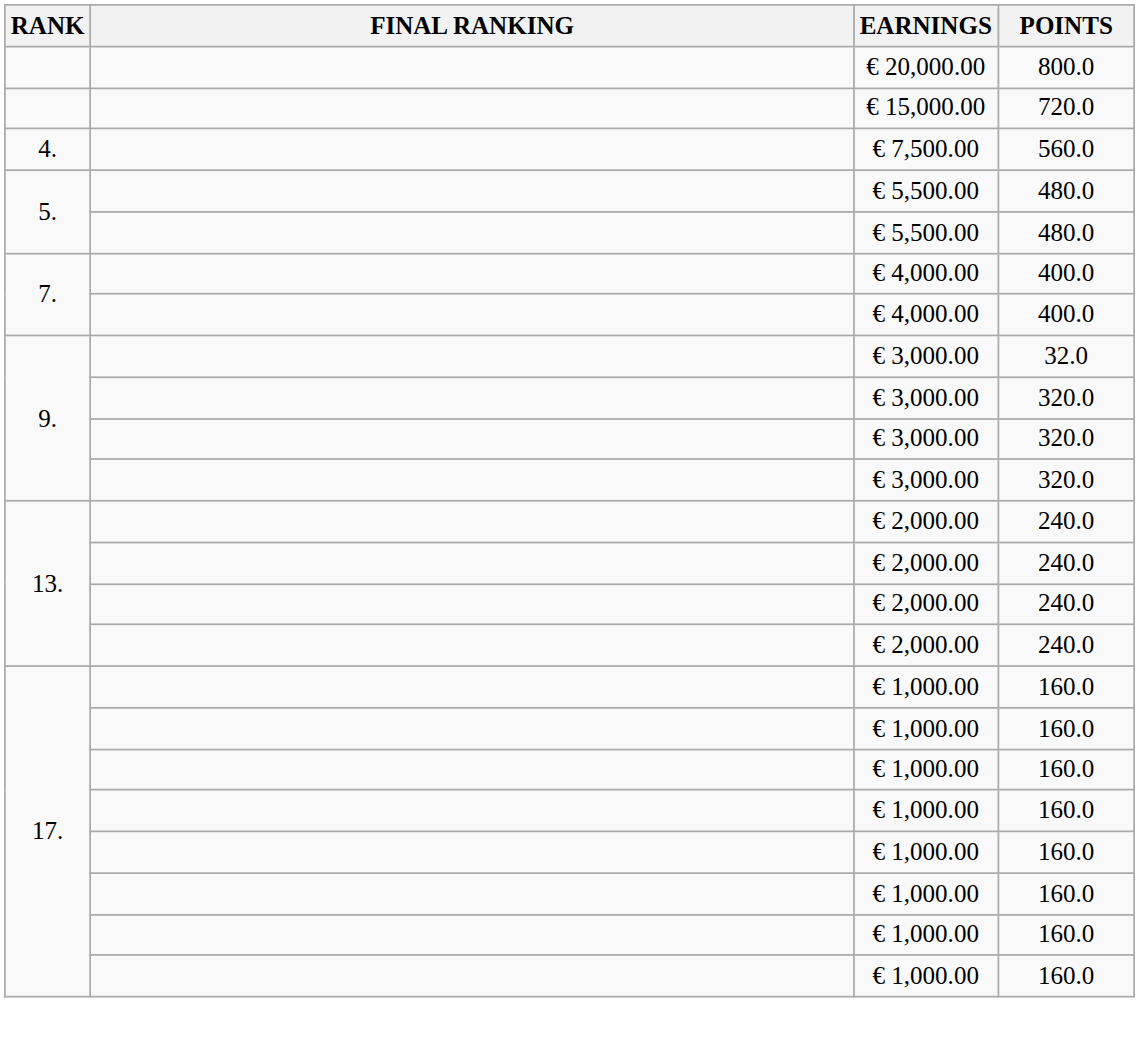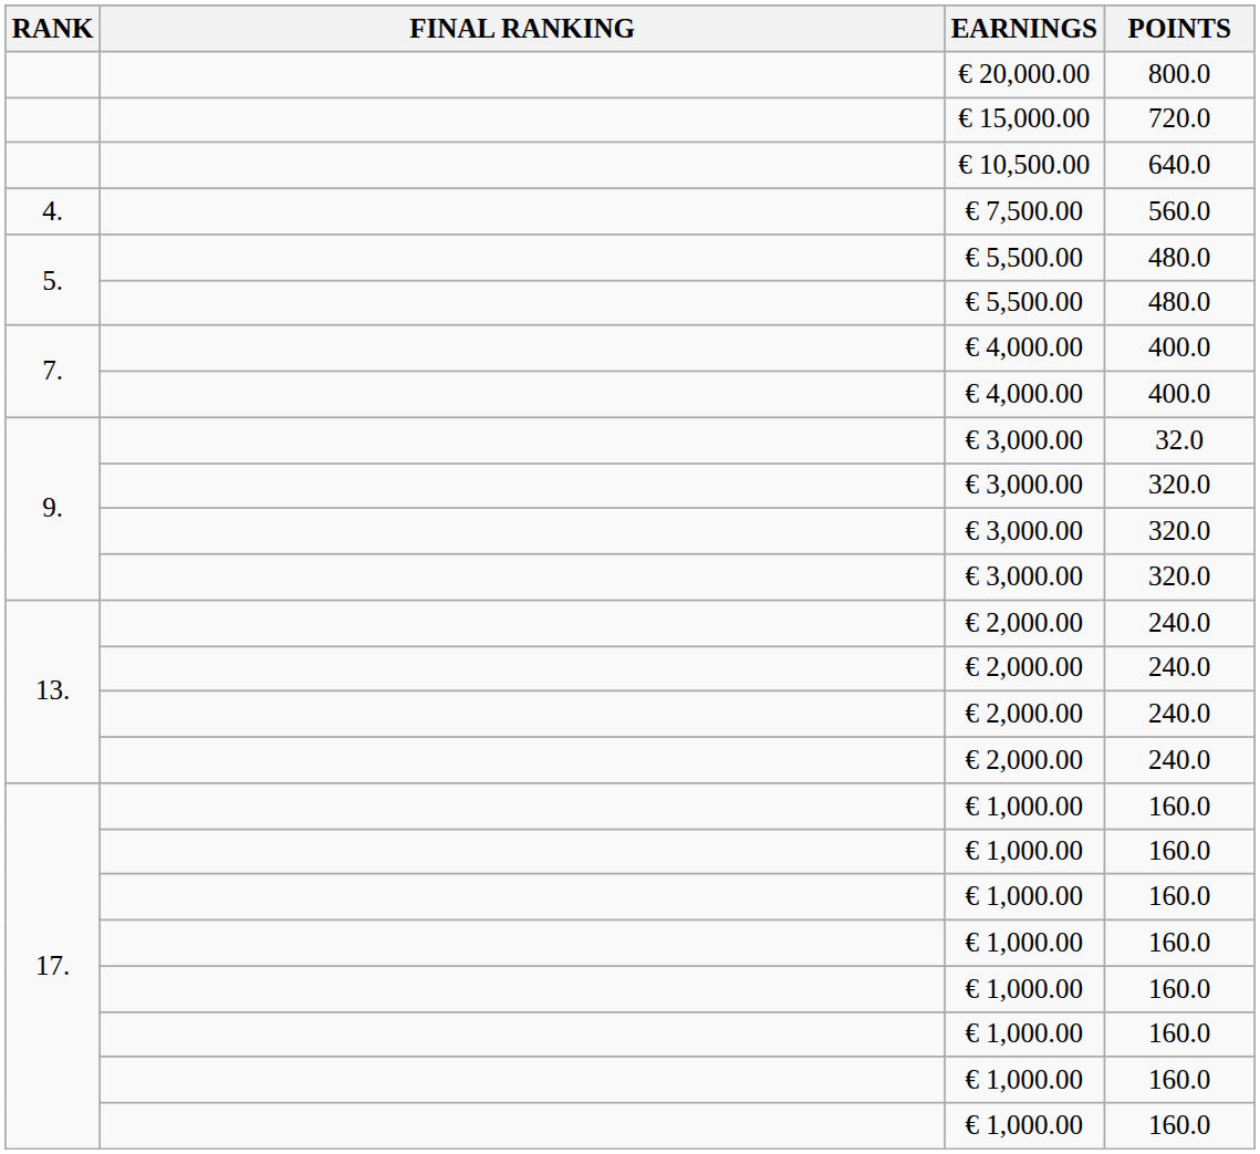 <table class="wikitable" style="border-collapse: collapse; font-size: 90%;">
 <tr>
 <th>RANK</th>
 <th style="width: 30em">FINAL RANKING</th>
 <th style="width: 5em">EARNINGS</th>
 <th style="width: 5em">POINTS</th>
 </tr>
 <tr>
 <td align="center"></td>
 <td></td>
 <td align="center">€ 20,000.00</td>
 <td align="center">800.0</td>
 </tr>
 <tr>
 <td align="center"></td>
 <td></td>
 <td align="center">€ 15,000.00</td>
 <td align="center">720.0</td>
+</tr>
+<tr>
+<td align="center"></td>
+<td></td>
+<td align="center">€ 10,500.00</td>
+<td align="center">640.0</td>
 </tr>
 <tr>
 <td align="center">4.</td>
 <td></td>
 <td align="center">€ 7,500.00</td>
 <td align="center">560.0</td>
 </tr>
 <tr>
 <td rowspan=2 align="center">5.</td>
 <td></td>
 <td align="center">€ 5,500.00</td>
 <td align="center">480.0</td>
 </tr>
 <tr>
 <td></td>
 <td align="center">€ 5,500.00</td>
 <td align="center">480.0</td>
 </tr>
 <tr>
 <td rowspan=2 align="center">7.</td>
 <td></td>
 <td align="center">€ 4,000.00</td>
 <td align="center">400.0</td>
 </tr>
 <tr>
 <td></td>
 <td align="center">€ 4,000.00</td>
 <td align="center">400.0</td>
 </tr>
 <tr>
 <td rowspan=4 align="center">9.</td>
 <td></td>
 <td align="center">€ 3,000.00</td>
 <td align="center">32.0</td>
 </tr>
 <tr>
 <td></td>
 <td align="center">€ 3,000.00</td>
 <td align="center">320.0</td>
 </tr>
 <tr>
 <td></td>
 <td align="center">€ 3,000.00</td>
 <td align="center">320.0</td>
 </tr>
 <tr>
 <td></td>
 <td align="center">€ 3,000.00</td>
 <td align="center">320.0</td>
 </tr>
 <tr>
 <td rowspan=4 align="center">13.</td>
 <td></td>
 <td align="center">€ 2,000.00</td>
 <td align="center">240.0</td>
 </tr>
 <tr>
 <td></td>
 <td align="center">€ 2,000.00</td>
 <td align="center">240.0</td>
 </tr>
 <tr>
 <td></td>
 <td align="center">€ 2,000.00</td>
 <td align="center">240.0</td>
 </tr>
 <tr>
 <td></td>
 <td align="center">€ 2,000.00</td>
 <td align="center">240.0</td>
 </tr>
 <tr>
 <td rowspan=8 align="center">17.</td>
 <td></td>
 <td align="center">€ 1,000.00</td>
 <td align="center">160.0</td>
 </tr>
 <tr>
 <td></td>
 <td align="center">€ 1,000.00</td>
 <td align="center">160.0</td>
 </tr>
 <tr>
 <td></td>
 <td align="center">€ 1,000.00</td>
 <td align="center">160.0</td>
 </tr>
 <tr>
 <td></td>
 <td align="center">€ 1,000.00</td>
 <td align="center">160.0</td>
 </tr>
 <tr>
 <td></td>
 <td align="center">€ 1,000.00</td>
 <td align="center">160.0</td>
 </tr>
 <tr>
 <td></td>
 <td align="center">€ 1,000.00</td>
 <td align="center">160.0</td>
 </tr>
 <tr>
 <td></td>
 <td align="center">€ 1,000.00</td>
 <td align="center">160.0</td>
 </tr>
 <tr>
 <td></td>
 <td align="center">€ 1,000.00</td>
 <td align="center">160.0</td>
 </tr>
 </table>
